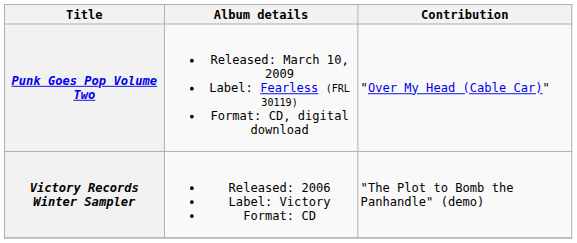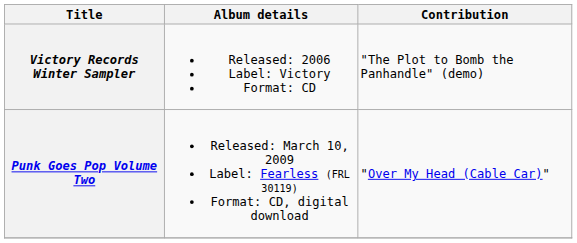 <table class="wikitable plainrowheaders" style="text-align:center;">
 <tr>
 <th scope="col">Title</th>
 <th scope="col">Album details</th>
 <th scope="col">Contribution</th>
 </tr>
 <tr>
+<th scope="row"><em>Victory Records Winter Sampler</em></th>
+<td><br><ul><li>Released: 2006</li><li>Label: Victory</li><li>Format: CD</li></ul></td>
+<td style="text-align:left">"The Plot to Bomb the Panhandle" (demo)</td>
+</tr>
+<tr>
 <th scope="row"><em><a href='#'>Punk Goes Pop Volume Two</a></em></th>
 <td><br><ul><li>Released: March 10, 2009</li><li>Label: <a href='#'>Fearless</a> <small>(FRL 30119)</small></li><li>Format: CD, digital download</li></ul></td>
 <td style="text-align:left">"<a href='#'>Over My Head (Cable Car)</a>"</td>
 </tr>
 <tr>
-<th scope="row"><em>Victory Records Winter Sampler</em></th>
-<td><br><ul><li>Released: 2006</li><li>Label: Victory</li><li>Format: CD</li></ul></td>
-<td style="text-align:left">"The Plot to Bomb the Panhandle" (demo)</td>
-</tr>
-<tr>
 </tr>
 </table>
